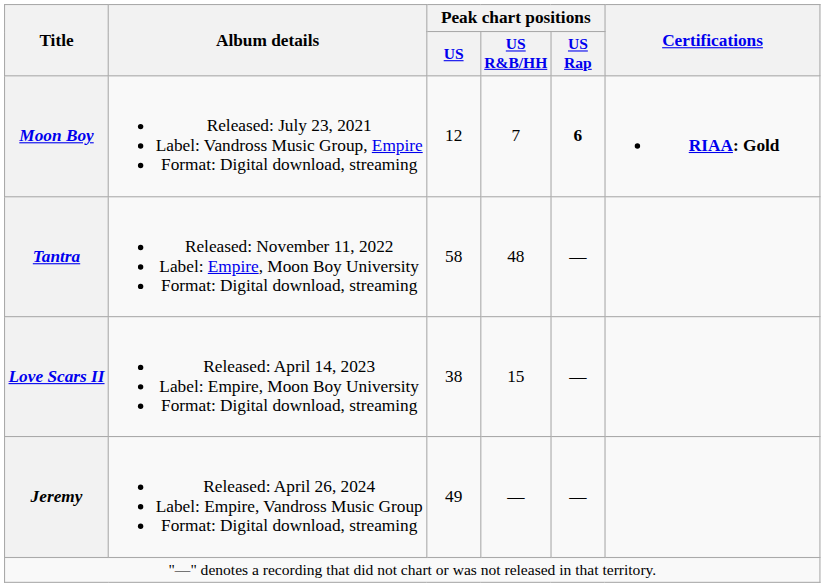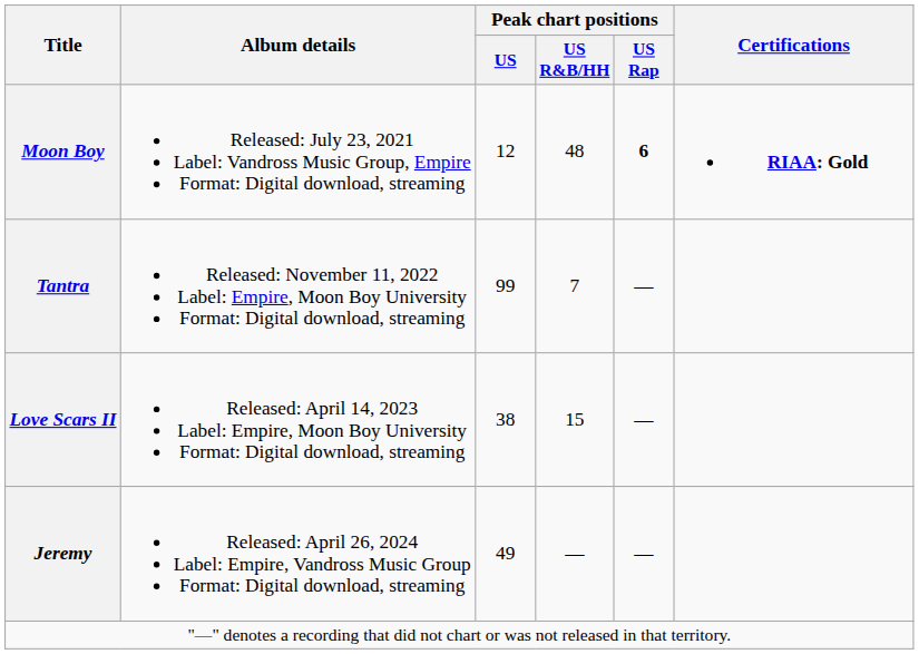 <table class="wikitable plainrowheaders" style="text-align:center">
 <tr>
 <th scope="col" rowspan="2">Title</th>
 <th scope="col" rowspan="2">Album details</th>
 <th scope="col" colspan="3">Peak chart positions</th>
 <th scope="col" rowspan="2" style="width:12em;"><a href='#'>Certifications</a></th>
 </tr>
 <tr>
 <th scope="col" style="width:3em;font-size:90%;"><a href='#'>US</a><br></th>
 <th scope="col" style="width:3em;font-size:90%;"><a href='#'>US<br>R&B/HH</a><br></th>
 <th scope="col" style="width:3em;font-size:90%;"><a href='#'>US<br>Rap</a><br></th>
 </tr>
 <tr>
 <th scope="row"><em><a href='#'>Moon Boy</a></em></th>
 <td><br><ul><li>Released: July 23, 2021</li><li>Label: Vandross Music Group, <a href='#'>Empire</a></li><li>Format: Digital download, streaming</li></ul></td>
 <td>12</td>
-<td>7</td>
+<td>48</td>
 <td><strong>6</strong></td>
 <td><strong><br><ul><li><a href='#'>RIAA</a>: Gold</li></ul></strong></td>
 </tr>
 <tr>
 <th scope="row"><em><a href='#'>Tantra</a></em></th>
 <td><br><ul><li>Released: November 11, 2022</li><li>Label: <a href='#'>Empire</a>, Moon Boy University</li><li>Format: Digital download, streaming</li></ul></td>
-<td>58</td>
-<td>48</td>
+<td>99</td>
+<td>7</td>
 <td>—</td>
 <td></td>
 </tr>
 <tr>
 <th scope="row"><em><a href='#'>Love Scars II</a></em></th>
 <td><br><ul><li>Released: April 14, 2023</li><li>Label: Empire, Moon Boy University</li><li>Format: Digital download, streaming</li></ul></td>
 <td>38</td>
 <td>15</td>
 <td>—</td>
 <td></td>
 </tr>
 <tr>
 <th scope="row"><em>Jeremy</em></th>
 <td><br><ul><li>Released: April 26, 2024</li><li>Label: Empire, Vandross Music Group</li><li>Format: Digital download, streaming</li></ul></td>
 <td>49</td>
 <td>—</td>
 <td>—</td>
 <td></td>
 </tr>
 <tr>
 <td colspan="10" style="font-size:90%">"—" denotes a recording that did not chart or was not released in that territory.</td>
 </tr>
 </table>
